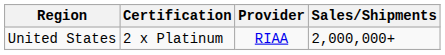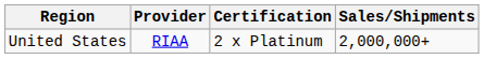 <table class="wikitable">
 <tr>
 <th>Region</th>
+<th>Provider</th>
 <th>Certification</th>
-<th>Provider</th>
 <th>Sales/Shipments</th>
 </tr>
 <tr>
 <td>United States</td>
+<td style="text-align:center;"><a href='#'>RIAA</a></td>
 <td>2 x Platinum</td>
-<td style="text-align:center;"><a href='#'>RIAA</a></td>
 <td>2,000,000+</td>
 </tr>
 </table>
